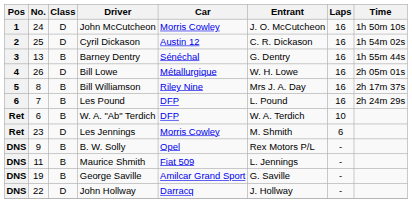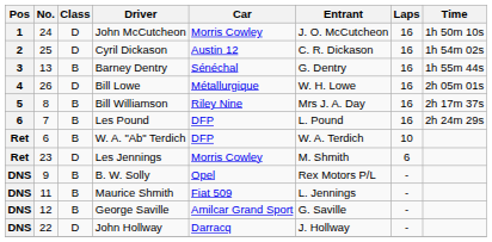 <table class="wikitable" style="font-size: 95%;">
 <tr>
 <th>Pos</th>
 <th>No.</th>
 <th>Class</th>
 <th>Driver</th>
 <th>Car</th>
 <th>Entrant</th>
 <th>Laps</th>
 <th>Time</th>
 </tr>
 <tr>
 <th>1</th>
 <td align="center">24</td>
 <td align="center">D</td>
 <td>John McCutcheon</td>
 <td><a href='#'>Morris Cowley</a></td>
 <td>J. O. McCutcheon</td>
 <td align="center">16</td>
 <td>1h 50m 10s</td>
 </tr>
 <tr>
 <th>2</th>
 <td align="center">25</td>
 <td align="center">D</td>
 <td>Cyril Dickason</td>
 <td><a href='#'>Austin 12</a></td>
 <td>C. R. Dickason</td>
 <td align="center">16</td>
 <td>1h 54m 02s</td>
 </tr>
 <tr>
 <th>3</th>
 <td align="center">13</td>
 <td align="center">B</td>
 <td>Barney Dentry</td>
 <td><a href='#'>Sénéchal</a></td>
 <td>G. Dentry</td>
 <td align="center">16</td>
 <td>1h 55m 44s</td>
 </tr>
 <tr>
 <th>4</th>
 <td align="center">26</td>
 <td align="center">D</td>
 <td>Bill Lowe</td>
 <td><a href='#'>Métallurgique</a></td>
 <td>W. H. Lowe</td>
 <td align="center">16</td>
 <td>2h 05m 01s</td>
 </tr>
 <tr>
 <th>5</th>
 <td align="center">8</td>
 <td align="center">B</td>
 <td>Bill Williamson</td>
 <td><a href='#'>Riley Nine</a></td>
 <td>Mrs J. A.  Day</td>
 <td align="center">16</td>
 <td>2h 17m 37s</td>
 </tr>
 <tr>
 <th>6</th>
 <td align="center">7</td>
 <td align="center">B</td>
 <td>Les Pound</td>
 <td><a href='#'>DFP</a></td>
 <td>L. Pound</td>
 <td align="center">16</td>
 <td>2h 24m 29s</td>
 </tr>
 <tr>
 <th>Ret</th>
 <td align="center">6</td>
 <td align="center">B</td>
 <td>W. A. "Ab" Terdich</td>
 <td><a href='#'>DFP</a></td>
 <td>W. A. Terdich</td>
 <td align="center">10</td>
 <td></td>
 </tr>
 <tr>
 <th>Ret</th>
 <td align="center">23</td>
 <td align="center">D</td>
 <td>Les Jennings</td>
 <td><a href='#'>Morris Cowley</a></td>
 <td>M. Shmith</td>
 <td align="center">6</td>
 <td></td>
 </tr>
 <tr>
 <th>DNS</th>
 <td align="center">9</td>
 <td align="center">B</td>
 <td>B. W. Solly</td>
 <td><a href='#'>Opel</a></td>
 <td>Rex Motors P/L</td>
 <td align="center">-</td>
 <td></td>
 </tr>
 <tr>
 <th>DNS</th>
 <td align="center">11</td>
 <td align="center">B</td>
 <td>Maurice Shmith</td>
 <td><a href='#'>Fiat 509</a></td>
 <td>L. Jennings</td>
 <td align="center">-</td>
 <td></td>
 </tr>
 <tr>
 <th>DNS</th>
-<td align="center">19</td>
+<td align="center">12</td>
 <td align="center">B</td>
 <td>George Saville</td>
 <td><a href='#'>Amilcar Grand Sport</a></td>
 <td>G. Saville</td>
 <td align="center">-</td>
 <td></td>
 </tr>
 <tr>
 <th>DNS</th>
 <td align="center">22</td>
 <td align="center">D</td>
 <td>John Hollway</td>
 <td><a href='#'>Darracq</a></td>
 <td>J. Hollway</td>
 <td align="center">-</td>
 <td></td>
 </tr>
 <tr>
 </tr>
 </table>
